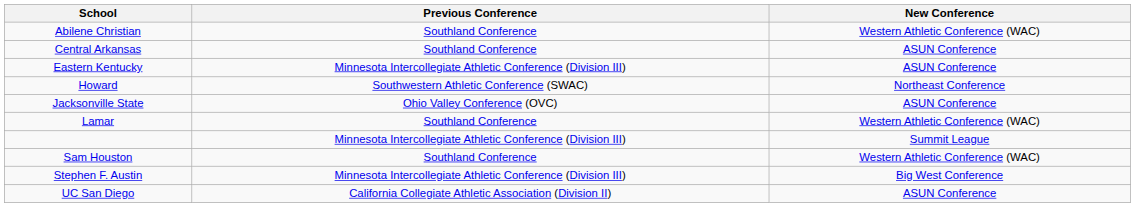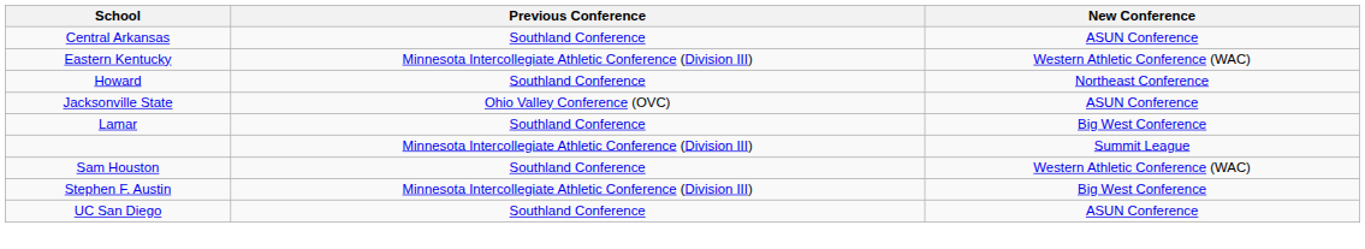 <table class="wikitable sortable" style="width:80%; font-size:100%; text-align:center;">
 <tr>
 <th><strong>School</strong></th>
 <th><strong>Previous Conference</strong></th>
 <th><strong>New Conference</strong></th>
-</tr>
-<tr>
-<td><a href='#'>Abilene Christian</a></td>
-<td><a href='#'>Southland Conference</a></td>
-<td><a href='#'>Western Athletic Conference</a> (WAC)</td>
 </tr>
 <tr>
 <td><a href='#'>Central Arkansas</a></td>
 <td><a href='#'>Southland Conference</a></td>
 <td><a href='#'>ASUN Conference</a></td>
 </tr>
 <tr>
 <td><a href='#'>Eastern Kentucky</a></td>
 <td><a href='#'>Minnesota Intercollegiate Athletic Conference</a> (<a href='#'>Division III</a>)</td>
-<td><a href='#'>ASUN Conference</a></td>
+<td><a href='#'>Western Athletic Conference</a> (WAC)</td>
 </tr>
 <tr>
 <td><a href='#'>Howard</a></td>
-<td><a href='#'>Southwestern Athletic Conference</a> (SWAC)</td>
+<td><a href='#'>Southland Conference</a></td>
 <td><a href='#'>Northeast Conference</a></td>
 </tr>
 <tr>
 <td><a href='#'>Jacksonville State</a></td>
 <td><a href='#'>Ohio Valley Conference</a> (OVC)</td>
 <td><a href='#'>ASUN Conference</a></td>
 </tr>
 <tr>
 <td><a href='#'>Lamar</a></td>
 <td><a href='#'>Southland Conference</a></td>
-<td><a href='#'>Western Athletic Conference</a> (WAC)</td>
+<td><a href='#'>Big West Conference</a></td>
 </tr>
 <tr>
 <td></td>
 <td><a href='#'>Minnesota Intercollegiate Athletic Conference</a> (<a href='#'>Division III</a>)</td>
 <td><a href='#'>Summit League</a></td>
 </tr>
 <tr>
 <td><a href='#'>Sam Houston</a></td>
 <td><a href='#'>Southland Conference</a></td>
 <td><a href='#'>Western Athletic Conference</a> (WAC)</td>
 </tr>
 <tr>
 <td><a href='#'>Stephen F. Austin</a></td>
 <td><a href='#'>Minnesota Intercollegiate Athletic Conference</a> (<a href='#'>Division III</a>)</td>
 <td><a href='#'>Big West Conference</a></td>
 </tr>
 <tr>
 <td><a href='#'>UC San Diego</a></td>
-<td><a href='#'>California Collegiate Athletic Association</a> (<a href='#'>Division II</a>)</td>
+<td><a href='#'>Southland Conference</a></td>
 <td><a href='#'>ASUN Conference</a></td>
 </tr>
 </table>
